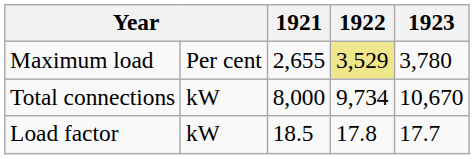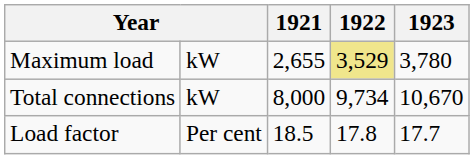 <table class="wikitable">
 <tr>
 <th colspan="2">Year</th>
 <th>1921</th>
 <th>1922</th>
 <th>1923</th>
 </tr>
 <tr>
 <td>Maximum load</td>
-<td>Per  cent</td>
+<td>kW</td>
 <td>2,655</td>
 <td style="background: khaki;">3,529</td>
 <td>3,780</td>
 </tr>
 <tr>
 <td>Total connections</td>
 <td>kW</td>
 <td>8,000</td>
 <td>9,734</td>
 <td>10,670</td>
 </tr>
 <tr>
 <td>Load factor</td>
-<td>kW</td>
+<td>Per  cent</td>
 <td>18.5</td>
 <td>17.8</td>
 <td>17.7</td>
 </tr>
 </table>
